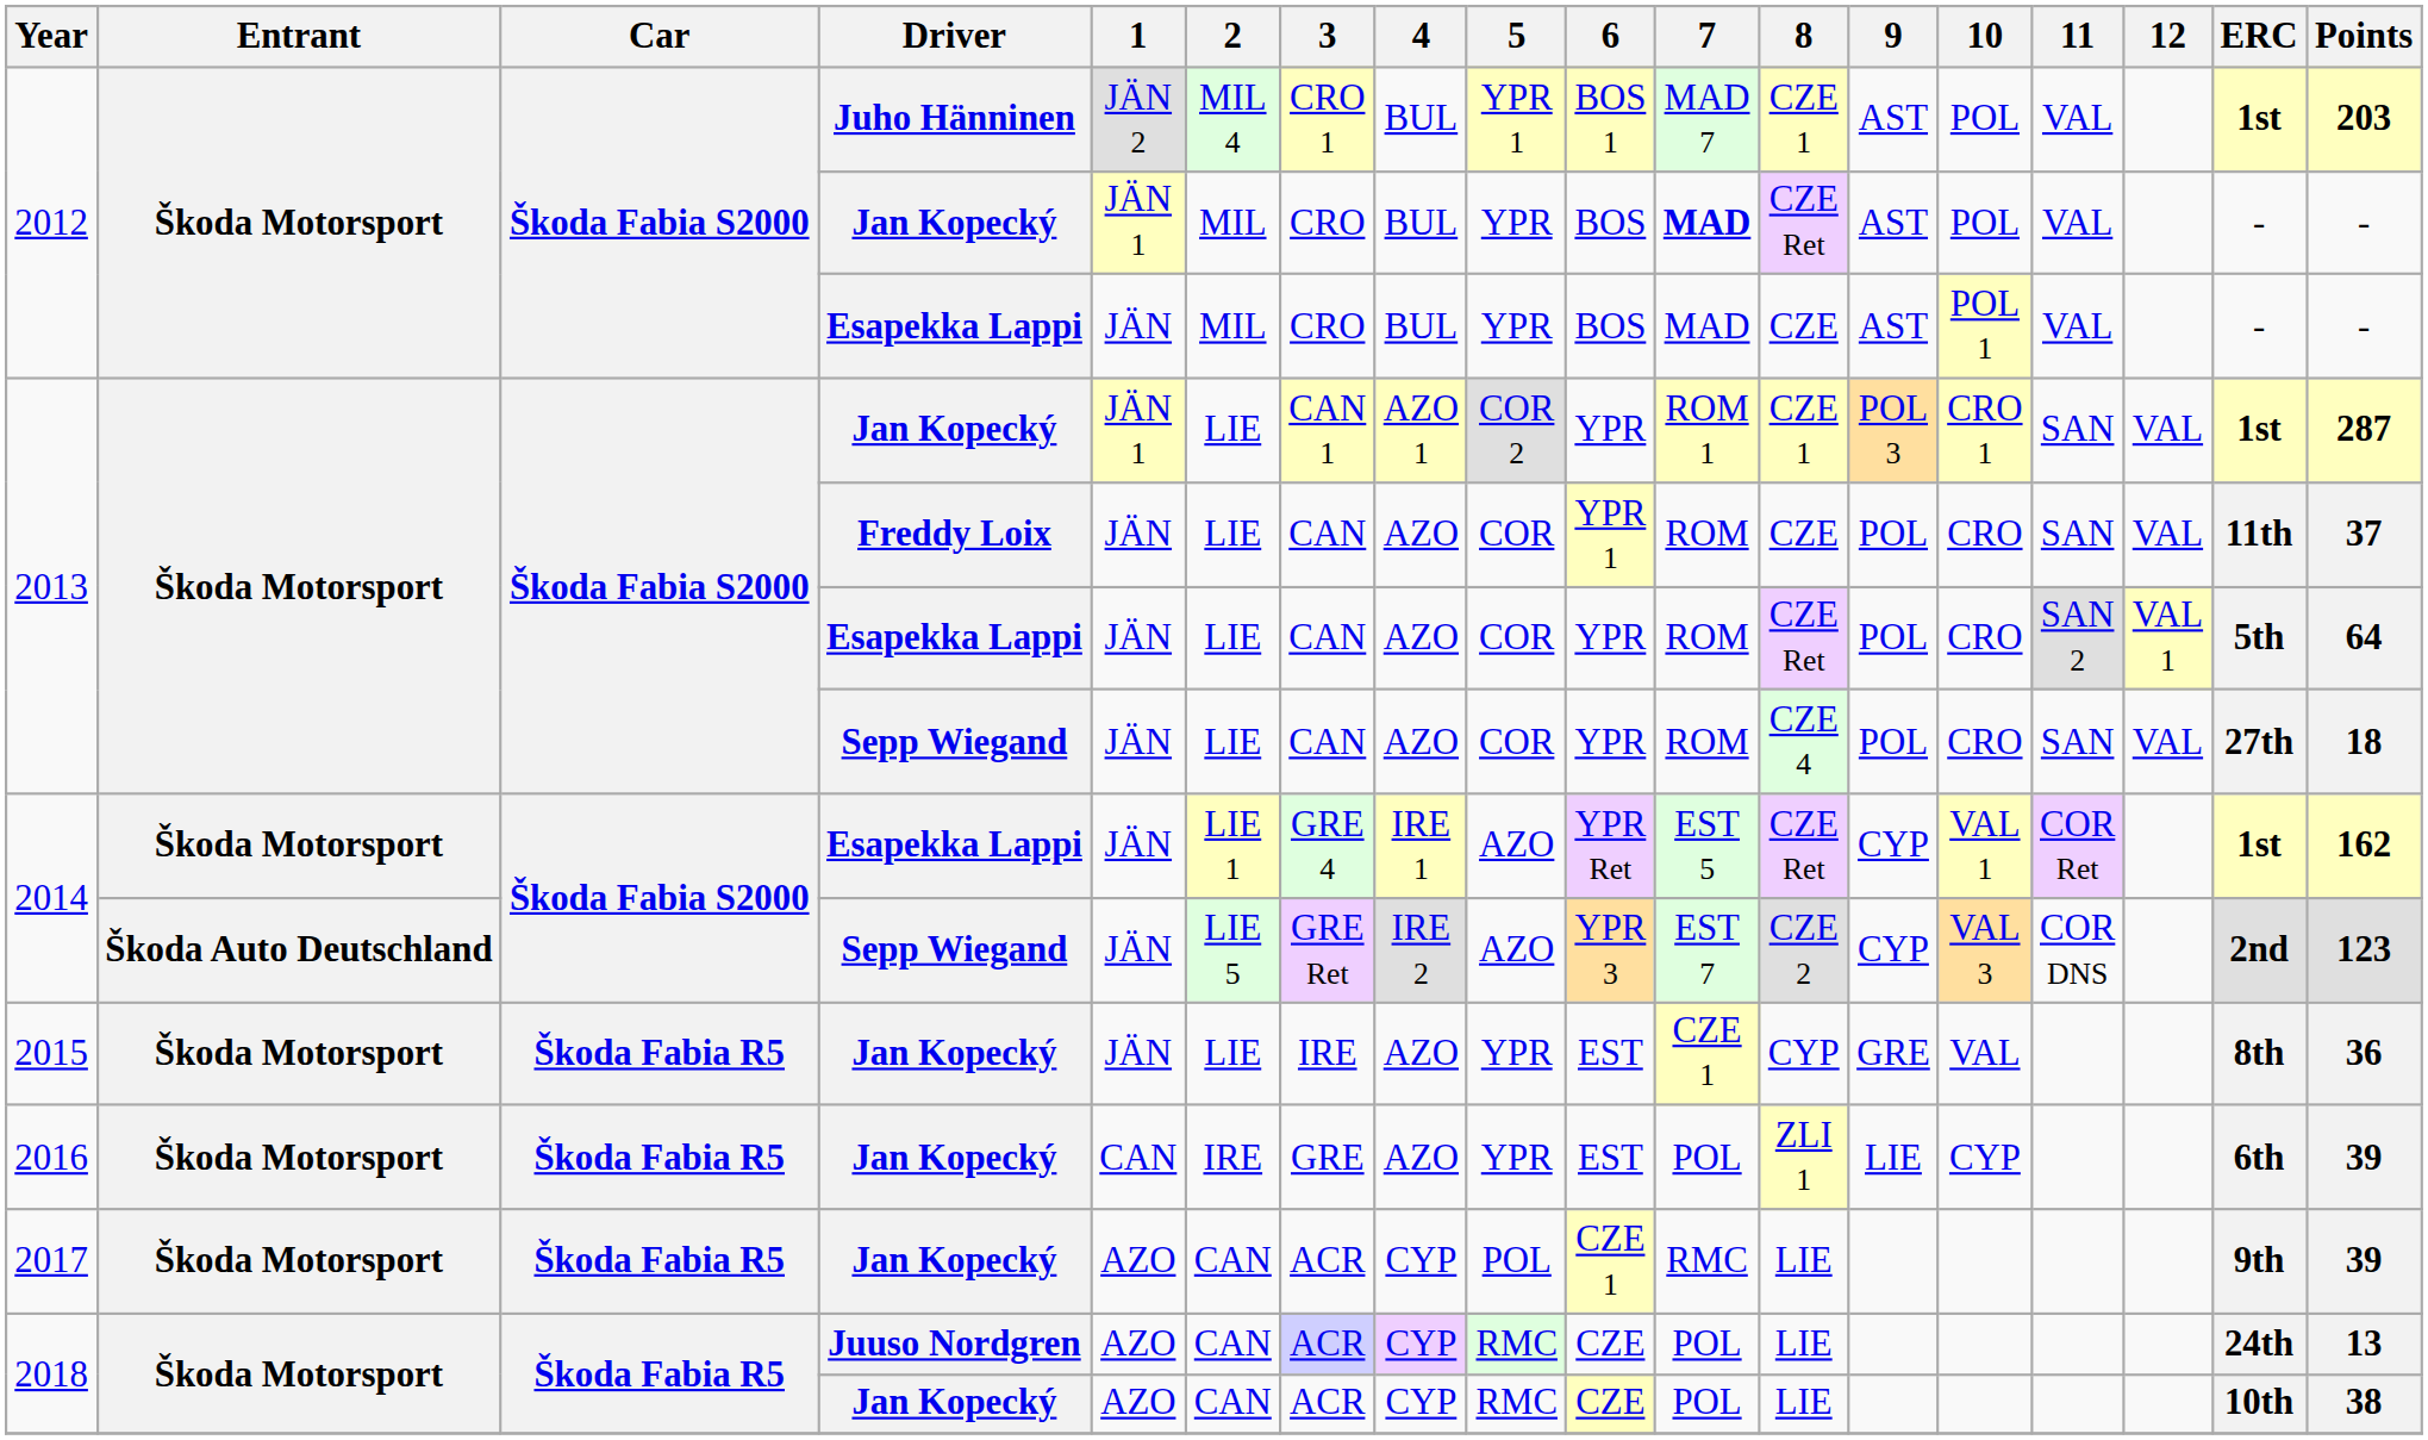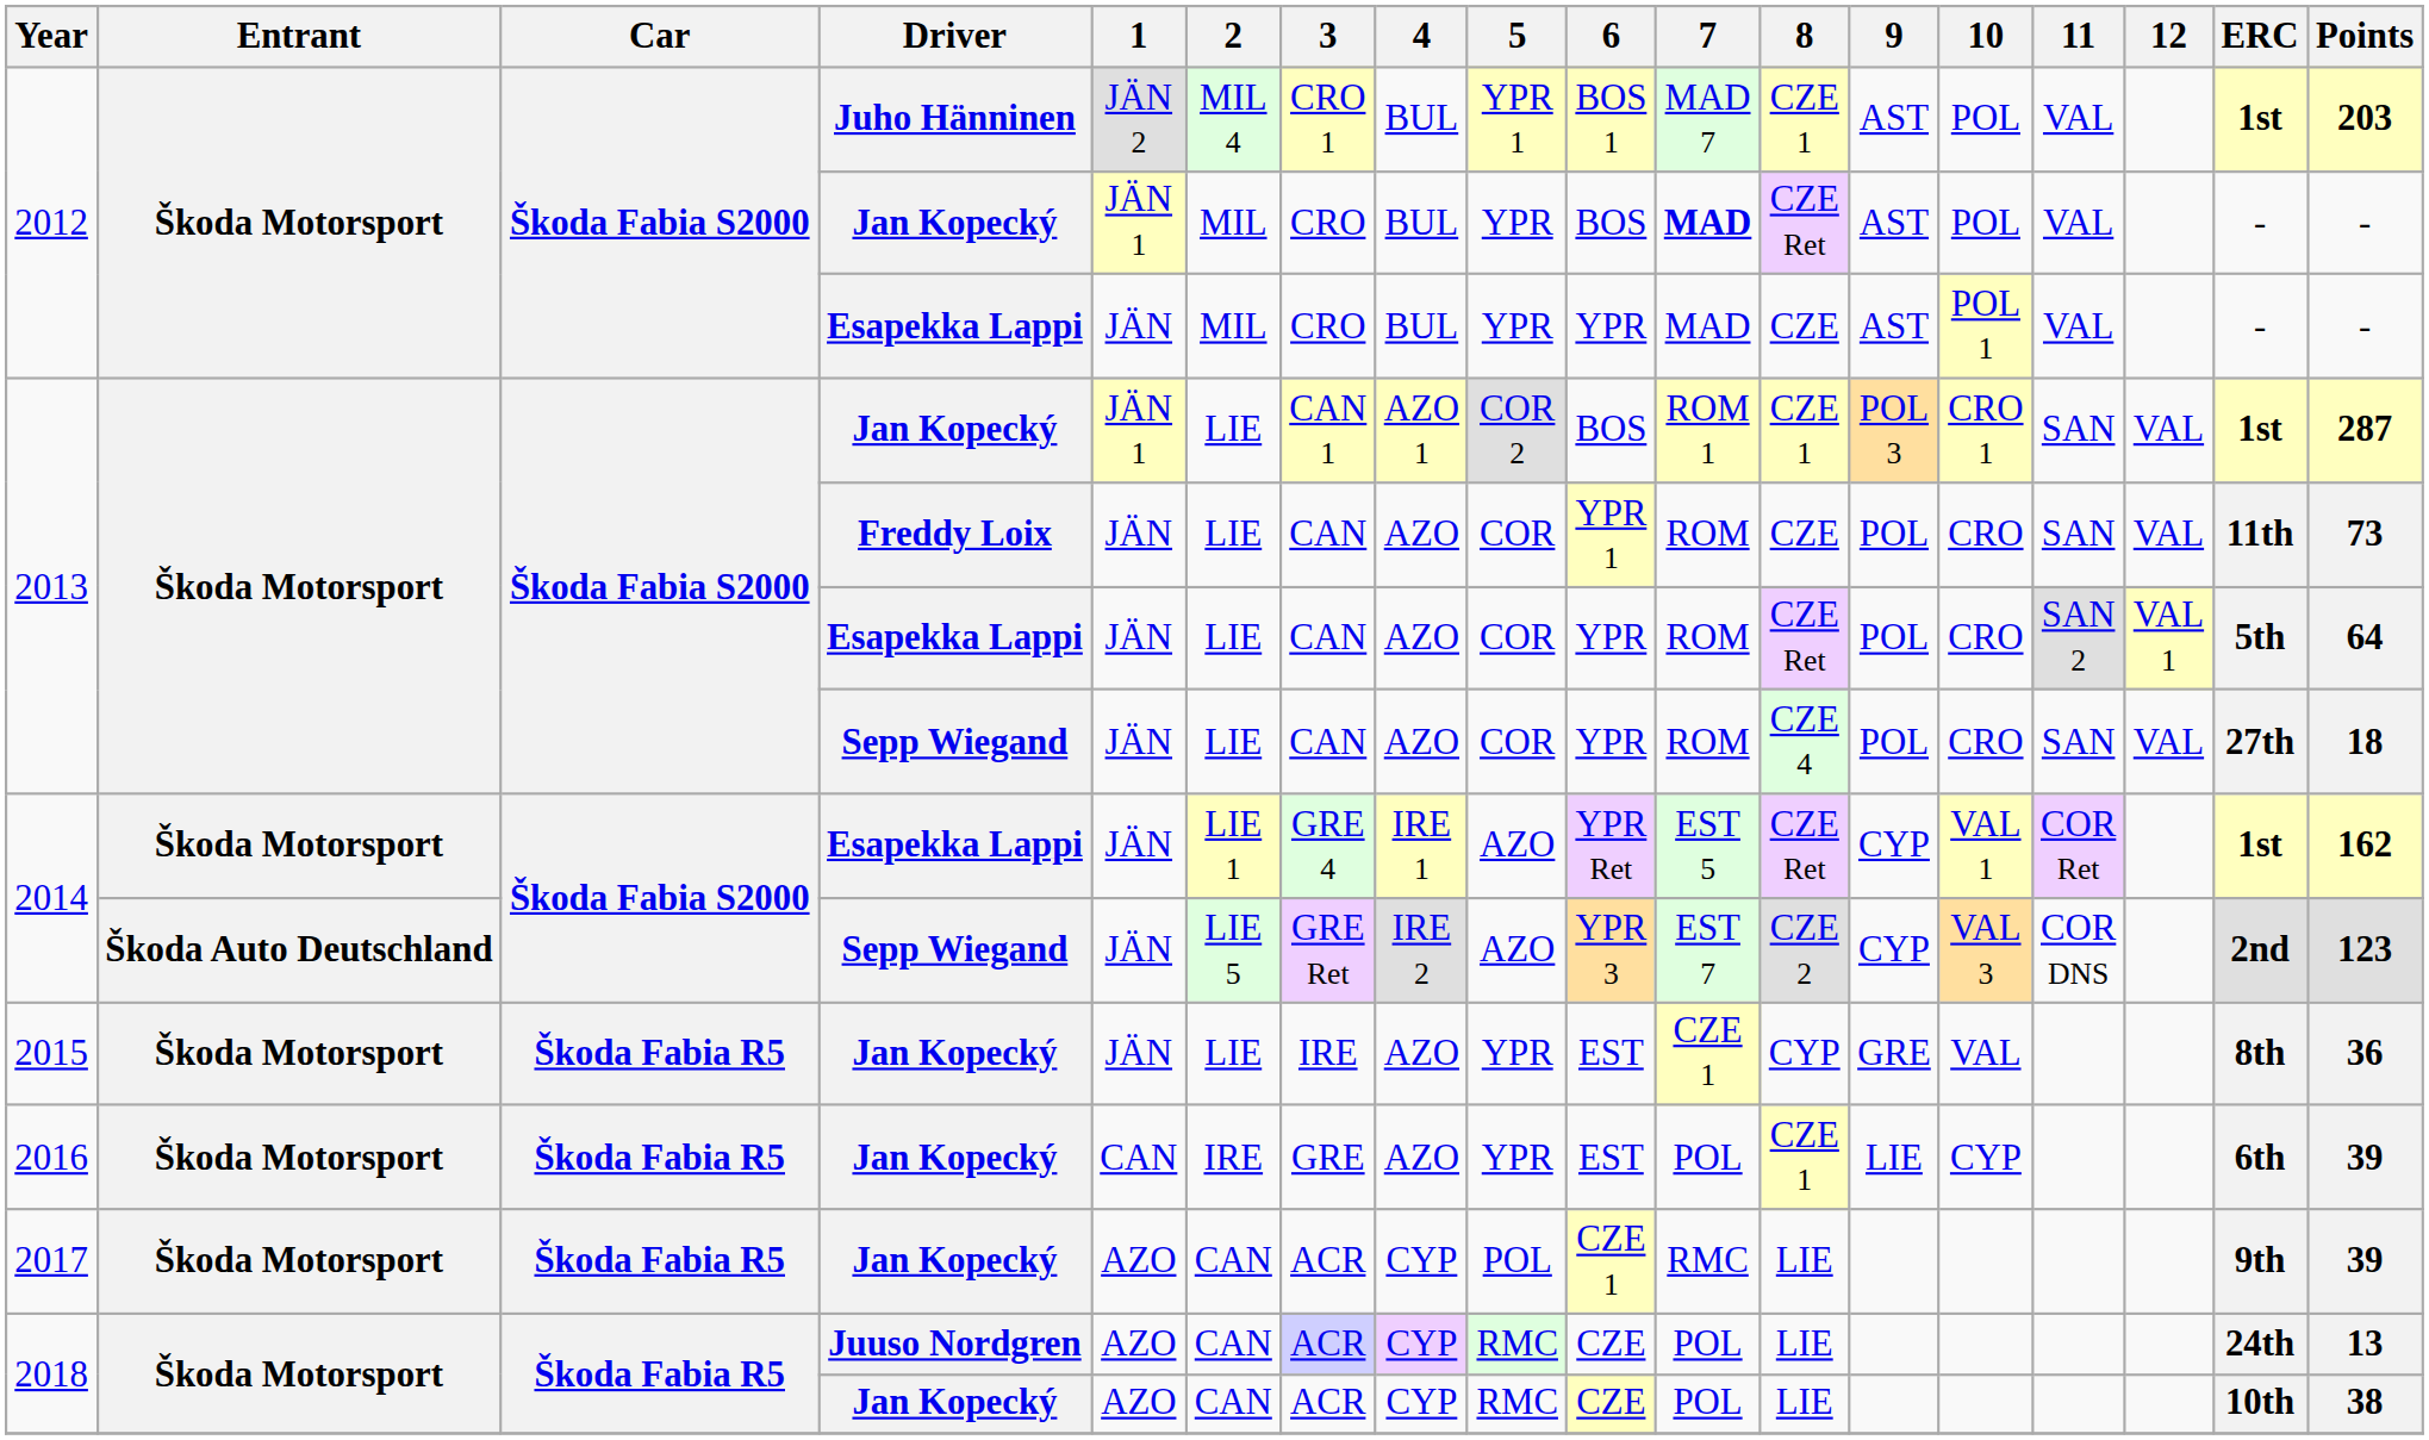 <table class="wikitable" border="1" style="text-align:center; font-size:90%;">
 <tr>
 <th>Year</th>
 <th>Entrant</th>
 <th>Car</th>
 <th>Driver</th>
 <th>1</th>
 <th>2</th>
 <th>3</th>
 <th>4</th>
 <th>5</th>
 <th>6</th>
 <th>7</th>
 <th>8</th>
 <th>9</th>
 <th>10</th>
 <th>11</th>
 <th>12</th>
 <th>ERC</th>
 <th>Points</th>
 </tr>
 <tr>
 <td rowspan="3"><a href='#'>2012</a></td>
 <th rowspan="3">Škoda Motorsport</th>
 <th rowspan="3"><a href='#'>Škoda Fabia S2000</a></th>
 <th> <a href='#'>Juho Hänninen</a></th>
 <td style="background:#DFDFDF;"><a href='#'>JÄN</a><br><small>2</small></td>
 <td style="background:#DFFFDF;"><a href='#'>MIL</a><br><small>4</small></td>
 <td style="background:#FFFFBF;"><a href='#'>CRO</a><br><small>1</small></td>
 <td><a href='#'>BUL</a></td>
 <td style="background:#FFFFBF;"><a href='#'>YPR</a><br><small>1</small></td>
 <td style="background:#FFFFBF;"><a href='#'>BOS</a><br><small>1</small></td>
 <td style="background:#dfffdf;"><a href='#'>MAD</a><br><small>7</small></td>
 <td style="background:#FFFFBF;"><a href='#'>CZE</a><br><small>1</small></td>
 <td><a href='#'>AST</a></td>
 <td><a href='#'>POL</a></td>
 <td><a href='#'>VAL</a></td>
 <td></td>
 <td style="background:#FFFFBF;"><strong>1st</strong></td>
 <td style="background:#FFFFBF;"><strong>203</strong></td>
 </tr>
 <tr>
 <th> <a href='#'>Jan Kopecký</a></th>
 <td style="background:#FFFFBF;"><a href='#'>JÄN</a><br><small>1</small></td>
 <td><a href='#'>MIL</a></td>
 <td><a href='#'>CRO</a></td>
 <td><a href='#'>BUL</a></td>
 <td><a href='#'>YPR</a></td>
 <td><a href='#'>BOS</a></td>
 <td><strong><a href='#'>MAD</a></strong></td>
 <td style="background:#EFCFFF;"><a href='#'>CZE</a><br><small>Ret</small></td>
 <td><a href='#'>AST</a></td>
 <td><a href='#'>POL</a></td>
 <td><a href='#'>VAL</a></td>
 <td></td>
 <td>-</td>
 <td>-</td>
 </tr>
 <tr>
 <th> <a href='#'>Esapekka Lappi</a></th>
 <td><a href='#'>JÄN</a></td>
 <td><a href='#'>MIL</a></td>
 <td><a href='#'>CRO</a></td>
 <td><a href='#'>BUL</a></td>
 <td><a href='#'>YPR</a></td>
-<td><a href='#'>BOS</a></td>
+<td><a href='#'>YPR</a></td>
 <td><a href='#'>MAD</a></td>
 <td><a href='#'>CZE</a></td>
 <td><a href='#'>AST</a></td>
 <td style="background:#FFFFBF;"><a href='#'>POL</a><br><small>1</small></td>
 <td><a href='#'>VAL</a></td>
 <td></td>
 <td>-</td>
 <td>-</td>
 </tr>
 <tr>
 <td rowspan="4"><a href='#'>2013</a></td>
 <th rowspan="4">Škoda Motorsport</th>
 <th rowspan="4"><a href='#'>Škoda Fabia S2000</a></th>
 <th> <a href='#'>Jan Kopecký</a></th>
 <td style="background:#FFFFBF;"><a href='#'>JÄN</a><br><small>1</small></td>
 <td><a href='#'>LIE</a></td>
 <td style="background:#FFFFBF;"><a href='#'>CAN</a><br><small>1</small></td>
 <td style="background:#FFFFBF;"><a href='#'>AZO</a><br><small>1</small></td>
 <td style="background:#DFDFDF;"><a href='#'>COR</a><br><small>2</small></td>
-<td><a href='#'>YPR</a></td>
+<td><a href='#'>BOS</a></td>
 <td style="background:#FFFFBF;"><a href='#'>ROM</a><br><small>1</small></td>
 <td style="background:#FFFFBF;"><a href='#'>CZE</a><br><small>1</small></td>
 <td style="background:#FFDF9F;"><a href='#'>POL</a><br><small>3</small></td>
 <td style="background:#FFFFBF;"><a href='#'>CRO</a><br><small>1</small></td>
 <td><a href='#'>SAN</a></td>
 <td><a href='#'>VAL</a></td>
 <td style="background:#FFFFBF;"><strong>1st</strong></td>
 <td style="background:#FFFFBF;"><strong>287</strong></td>
 </tr>
 <tr>
 <th> <a href='#'>Freddy Loix</a></th>
 <td><a href='#'>JÄN</a></td>
 <td><a href='#'>LIE</a></td>
 <td><a href='#'>CAN</a></td>
 <td><a href='#'>AZO</a></td>
 <td><a href='#'>COR</a></td>
 <td style="background:#FFFFBF;"><a href='#'>YPR</a><br><small>1</small></td>
 <td><a href='#'>ROM</a></td>
 <td><a href='#'>CZE</a></td>
 <td><a href='#'>POL</a></td>
 <td><a href='#'>CRO</a></td>
 <td><a href='#'>SAN</a></td>
 <td><a href='#'>VAL</a></td>
 <th>11th</th>
-<th>37</th>
+<th>73</th>
 </tr>
 <tr>
 <th> <a href='#'>Esapekka Lappi</a></th>
 <td><a href='#'>JÄN</a></td>
 <td><a href='#'>LIE</a></td>
 <td><a href='#'>CAN</a></td>
 <td><a href='#'>AZO</a></td>
 <td><a href='#'>COR</a></td>
 <td><a href='#'>YPR</a></td>
 <td><a href='#'>ROM</a></td>
 <td style="background:#EFCFFF;"><a href='#'>CZE</a><br><small>Ret</small></td>
 <td><a href='#'>POL</a></td>
 <td><a href='#'>CRO</a></td>
 <td style="background:#DFDFDF;"><a href='#'>SAN</a><br><small>2</small></td>
 <td style="background:#FFFFBF;"><a href='#'>VAL</a><br><small>1</small></td>
 <th>5th</th>
 <th>64</th>
 </tr>
 <tr>
 <th> <a href='#'>Sepp Wiegand</a></th>
 <td><a href='#'>JÄN</a></td>
 <td><a href='#'>LIE</a></td>
 <td><a href='#'>CAN</a></td>
 <td><a href='#'>AZO</a></td>
 <td><a href='#'>COR</a></td>
 <td><a href='#'>YPR</a></td>
 <td><a href='#'>ROM</a></td>
 <td style="background:#DFFFDF;"><a href='#'>CZE</a><br><small>4</small></td>
 <td><a href='#'>POL</a></td>
 <td><a href='#'>CRO</a></td>
 <td><a href='#'>SAN</a></td>
 <td><a href='#'>VAL</a></td>
 <th>27th</th>
 <th>18</th>
 </tr>
 <tr>
 <td rowspan="2"><a href='#'>2014</a></td>
 <th>Škoda Motorsport</th>
 <th rowspan="2"><a href='#'>Škoda Fabia S2000</a></th>
 <th> <a href='#'>Esapekka Lappi</a></th>
 <td><a href='#'>JÄN</a></td>
 <td style="background:#FFFFBF;"><a href='#'>LIE</a><br><small>1</small></td>
 <td style="background:#DFFFDF;"><a href='#'>GRE</a><br><small>4</small></td>
 <td style="background:#FFFFBF;"><a href='#'>IRE</a><br><small>1</small></td>
 <td><a href='#'>AZO</a></td>
 <td style="background:#EFCFFF;"><a href='#'>YPR</a><br><small>Ret</small></td>
 <td style="background:#DFFFDF;"><a href='#'>EST</a><br><small>5</small></td>
 <td style="background:#EFCFFF;"><a href='#'>CZE</a><br><small>Ret</small></td>
 <td><a href='#'>CYP</a></td>
 <td style="background:#FFFFBF;"><a href='#'>VAL</a><br><small>1</small></td>
 <td style="background:#EFCFFF;"><a href='#'>COR</a><br><small>Ret</small></td>
 <td></td>
 <td style="background:#FFFFBF;"><strong>1st</strong></td>
 <td style="background:#FFFFBF;"><strong>162</strong></td>
 </tr>
 <tr>
 <th>Škoda Auto Deutschland</th>
 <th> <a href='#'>Sepp Wiegand</a></th>
 <td><a href='#'>JÄN</a></td>
 <td style="background:#DFFFDF;"><a href='#'>LIE</a><br><small>5</small></td>
 <td style="background:#EFCFFF;"><a href='#'>GRE</a><br><small>Ret</small></td>
 <td style="background:#DFDFDF;"><a href='#'>IRE</a><br><small>2</small></td>
 <td><a href='#'>AZO</a></td>
 <td style="background:#FFDF9F;"><a href='#'>YPR</a><br><small>3</small></td>
 <td style="background:#DFFFDF;"><a href='#'>EST</a><br><small>7</small></td>
 <td style="background:#DFDFDF;"><a href='#'>CZE</a><br><small>2</small></td>
 <td><a href='#'>CYP</a></td>
 <td style="background:#FFDF9F;"><a href='#'>VAL</a><br><small>3</small></td>
 <td><a href='#'>COR</a><br><small>DNS</small></td>
 <td></td>
 <td style="background:#DFDFDF;"><strong>2nd</strong></td>
 <td style="background:#DFDFDF;"><strong>123</strong></td>
 </tr>
 <tr>
 <td><a href='#'>2015</a></td>
 <th>Škoda Motorsport</th>
 <th><a href='#'>Škoda Fabia R5</a></th>
 <th> <a href='#'>Jan Kopecký</a></th>
 <td><a href='#'>JÄN</a></td>
 <td><a href='#'>LIE</a></td>
 <td><a href='#'>IRE</a></td>
 <td><a href='#'>AZO</a></td>
 <td><a href='#'>YPR</a></td>
 <td><a href='#'>EST</a></td>
 <td style="background:#FFFFBF;"><a href='#'>CZE</a><br><small>1</small></td>
 <td><a href='#'>CYP</a></td>
 <td><a href='#'>GRE</a></td>
 <td><a href='#'>VAL</a></td>
 <td></td>
 <td></td>
 <th>8th</th>
 <th>36</th>
 </tr>
 <tr>
 <td><a href='#'>2016</a></td>
 <th>Škoda Motorsport</th>
 <th><a href='#'>Škoda Fabia R5</a></th>
 <th> <a href='#'>Jan Kopecký</a></th>
 <td><a href='#'>CAN</a></td>
 <td><a href='#'>IRE</a></td>
 <td><a href='#'>GRE</a></td>
 <td><a href='#'>AZO</a></td>
 <td><a href='#'>YPR</a></td>
 <td><a href='#'>EST</a></td>
 <td><a href='#'>POL</a></td>
-<td style="background:#FFFFBF;"><a href='#'>ZLI</a><br><small>1</small></td>
+<td style="background:#FFFFBF;"><a href='#'>CZE</a><br><small>1</small></td>
 <td><a href='#'>LIE</a></td>
 <td><a href='#'>CYP</a></td>
 <td></td>
 <td></td>
 <th>6th</th>
 <th>39</th>
 </tr>
 <tr>
 <td><a href='#'>2017</a></td>
 <th>Škoda Motorsport</th>
 <th><a href='#'>Škoda Fabia R5</a></th>
 <th> <a href='#'>Jan Kopecký</a></th>
 <td><a href='#'>AZO</a></td>
 <td><a href='#'>CAN</a></td>
 <td><a href='#'>ACR</a></td>
 <td><a href='#'>CYP</a></td>
 <td><a href='#'>POL</a></td>
 <td style="background:#FFFFBF;"><a href='#'>CZE</a><br><small>1</small></td>
 <td><a href='#'>RMC</a></td>
 <td><a href='#'>LIE</a></td>
 <td></td>
 <td></td>
 <td></td>
 <td></td>
 <th>9th</th>
 <th>39</th>
 </tr>
 <tr>
 <td rowspan="2"><a href='#'>2018</a></td>
 <th rowspan="2">Škoda Motorsport</th>
 <th rowspan="2"><a href='#'>Škoda Fabia R5</a></th>
 <th> <a href='#'>Juuso Nordgren</a></th>
 <td><a href='#'>AZO</a></td>
 <td><a href='#'>CAN</a></td>
 <td style="background:#CFCFFF;"><a href='#'>ACR</a><br></td>
 <td style="background:#EFCFFF;"><a href='#'>CYP</a><br></td>
 <td style="background:#DFFFDF;"><a href='#'>RMC</a><br></td>
 <td><a href='#'>CZE</a></td>
 <td><a href='#'>POL</a></td>
 <td><a href='#'>LIE</a></td>
 <td></td>
 <td></td>
 <td></td>
 <td></td>
 <th>24th</th>
 <th>13</th>
 </tr>
 <tr>
 <th> <a href='#'>Jan Kopecký</a></th>
 <td><a href='#'>AZO</a></td>
 <td><a href='#'>CAN</a></td>
 <td><a href='#'>ACR</a></td>
 <td><a href='#'>CYP</a></td>
 <td><a href='#'>RMC</a></td>
 <td style="background:#FFFFBF;"><a href='#'>CZE</a><br></td>
 <td><a href='#'>POL</a></td>
 <td><a href='#'>LIE</a></td>
 <td></td>
 <td></td>
 <td></td>
 <td></td>
 <th>10th</th>
 <th>38</th>
 </tr>
 <tr>
 </tr>
 </table>
